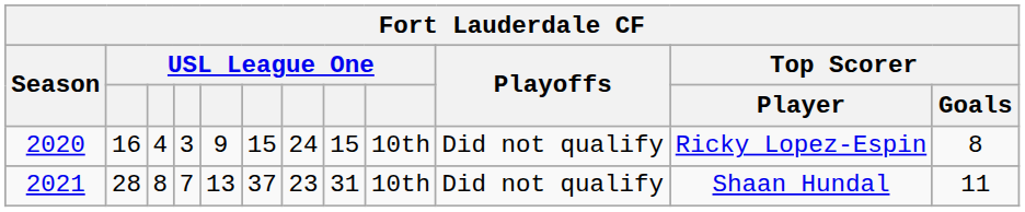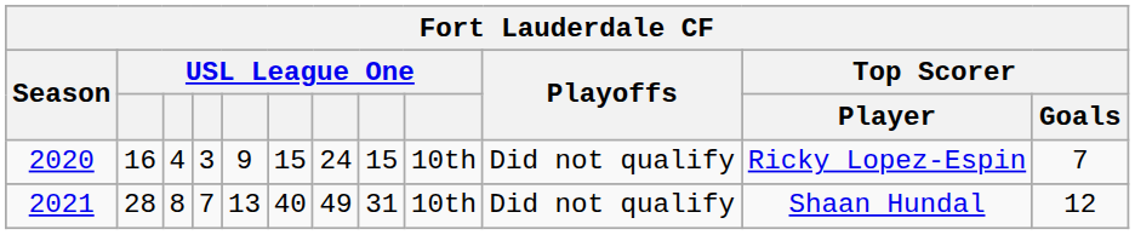 <table class="wikitable" style="text-align: center">
 <tr>
 <th colspan=12>Fort Lauderdale CF</th>
 </tr>
 <tr>
 <th scope="col" rowspan="2">Season</th>
 <th colspan=8 class="unsortable"><a href='#'>USL League One</a></th>
 <th scope="col" rowspan=2 class="unsortable"><strong>Playoffs</strong></th>
 <th scope="col" colspan=3 class="unsortable">Top Scorer</th>
 </tr>
 <tr>
 <th></th>
 <th></th>
 <th></th>
 <th></th>
 <th></th>
 <th></th>
 <th></th>
 <th></th>
 <th class="unsortable">Player</th>
 <th class="unsortable">Goals</th>
 </tr>
 <tr>
 <td><a href='#'>2020</a></td>
 <td>16</td>
 <td>4</td>
 <td>3</td>
 <td>9</td>
 <td>15</td>
 <td>24</td>
 <td>15</td>
 <td>10th</td>
 <td>Did not qualify</td>
 <td> <a href='#'>Ricky Lopez-Espin</a></td>
-<td>8</td>
+<td>7</td>
 </tr>
 <tr>
 <td><a href='#'>2021</a></td>
 <td>28</td>
 <td>8</td>
 <td>7</td>
 <td>13</td>
-<td>37</td>
-<td>23</td>
+<td>40</td>
+<td>49</td>
 <td>31</td>
 <td>10th</td>
 <td>Did not qualify</td>
 <td> <a href='#'>Shaan Hundal</a></td>
-<td>11</td>
+<td>12</td>
 </tr>
 </table>
